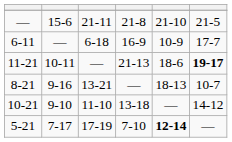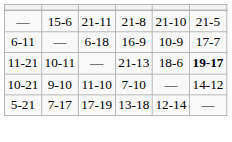 <table class="wikitable" style="text-align: center;">
 <tr>
 <th></th>
 <th></th>
 <th></th>
 <th></th>
 <th></th>
 <th></th>
 </tr>
 <tr>
 </tr>
 <tr>
 <td>—</td>
 <td>15-6</td>
 <td>21-11</td>
 <td>21-8</td>
 <td>21-10</td>
 <td>21-5</td>
 </tr>
 <tr>
 <td>6-11</td>
 <td>—</td>
 <td>6-18</td>
 <td>16-9</td>
 <td>10-9</td>
 <td>17-7</td>
 </tr>
 <tr>
 <td>11-21</td>
 <td>10-11</td>
 <td>—</td>
 <td>21-13</td>
 <td>18-6</td>
 <td><strong>19-17</strong></td>
 </tr>
 <tr>
-<td>8-21</td>
-<td>9-16</td>
-<td>13-21</td>
-<td>—</td>
-<td>18-13</td>
-<td>10-7</td>
-</tr>
-<tr>
 <td>10-21</td>
 <td>9-10</td>
 <td>11-10</td>
-<td>13-18</td>
+<td>7-10</td>
 <td>—</td>
 <td>14-12</td>
 </tr>
 <tr>
 <td>5-21</td>
 <td>7-17</td>
 <td>17-19</td>
-<td>7-10</td>
-<td><strong>12-14</strong></td>
+<td>13-18</td>
+<td>12-14</td>
 <td>—</td>
 </tr>
 </table>
